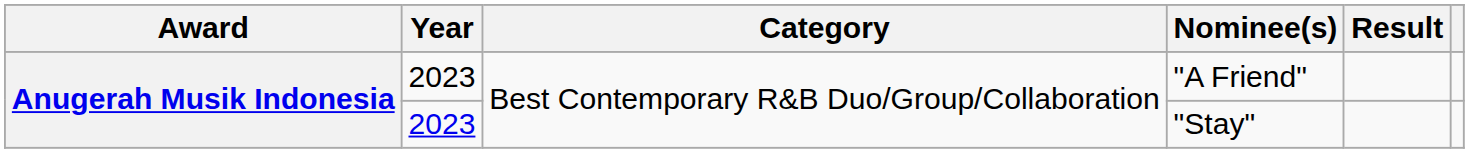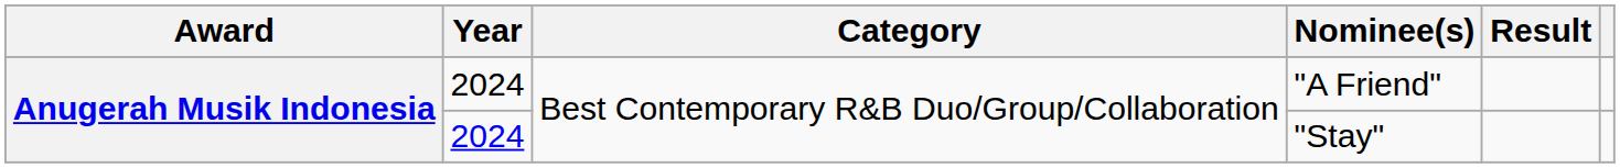 <table class="wikitable sortable plainrowheaders">
 <tr>
 <th scope="col">Award</th>
 <th scope="col">Year</th>
 <th scope="col">Category</th>
 <th scope="col">Nominee(s)</th>
 <th scope="col">Result</th>
 <th scope="col" class="unsortable"></th>
 </tr>
 <tr>
 <th rowspan="2" scope="row"><a href='#'>Anugerah Musik Indonesia</a></th>
-<td style="text-align:center;">2023</td>
+<td style="text-align:center;">2024</td>
 <td rowspan="2">Best Contemporary R&B Duo/Group/Collaboration</td>
 <td>"A Friend"</td>
 <td></td>
 <td style="text-align:center;"></td>
 </tr>
 <tr>
-<td style="text-align:center;"><a href='#'>2023</a></td>
+<td style="text-align:center;"><a href='#'>2024</a></td>
 <td>"Stay"</td>
 <td></td>
 <td style="text-align:center;"></td>
 </tr>
 </table>
